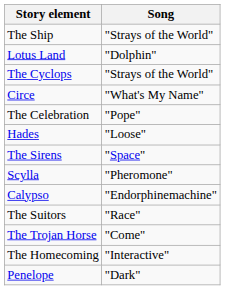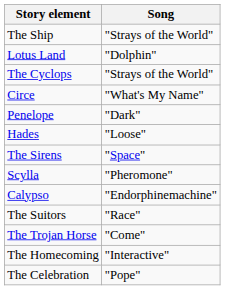 <table class="wikitable">
 <tr>
 <th>Story element</th>
 <th>Song</th>
 </tr>
 <tr>
 <td>The Ship</td>
 <td>"Strays of the World"</td>
 </tr>
 <tr>
 <td><a href='#'>Lotus Land</a></td>
 <td>"Dolphin"</td>
 </tr>
 <tr>
 <td><a href='#'>The Cyclops</a></td>
 <td>"Strays of the World"</td>
 </tr>
 <tr>
 <td><a href='#'>Circe</a></td>
 <td>"What's My Name"</td>
 </tr>
 <tr>
-<td>The Celebration</td>
-<td>"Pope"</td>
+<td><a href='#'>Penelope</a></td>
+<td>"Dark"</td>
 </tr>
 <tr>
 <td><a href='#'>Hades</a></td>
 <td>"Loose"</td>
 </tr>
 <tr>
 <td><a href='#'>The Sirens</a></td>
 <td>"<a href='#'>Space</a>"</td>
 </tr>
 <tr>
 <td><a href='#'>Scylla</a></td>
 <td>"Pheromone"</td>
 </tr>
 <tr>
 <td><a href='#'>Calypso</a></td>
 <td>"Endorphinemachine"</td>
 </tr>
 <tr>
 <td>The Suitors</td>
 <td>"Race"</td>
 </tr>
 <tr>
 <td><a href='#'>The Trojan Horse</a></td>
 <td>"Come"</td>
 </tr>
 <tr>
 <td>The Homecoming</td>
 <td>"Interactive"</td>
 </tr>
 <tr>
-<td><a href='#'>Penelope</a></td>
-<td>"Dark"</td>
+<td>The Celebration</td>
+<td>"Pope"</td>
 </tr>
 </table>
